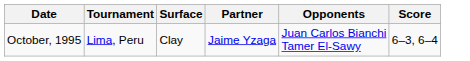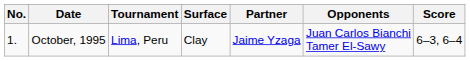 <table class="sortable wikitable" style=font-size:97%>
 <tr>
+<th>No.</th>
 <th>Date</th>
 <th>Tournament</th>
 <th>Surface</th>
 <th>Partner</th>
 <th>Opponents</th>
 <th>Score</th>
 </tr>
 <tr>
+<td>1.</td>
 <td>October, 1995</td>
 <td><a href='#'>Lima</a>, Peru</td>
 <td>Clay</td>
 <td> <a href='#'>Jaime Yzaga</a></td>
 <td> <a href='#'>Juan Carlos Bianchi</a><br> <a href='#'>Tamer El-Sawy</a></td>
 <td>6–3, 6–4</td>
 </tr>
 </table>
